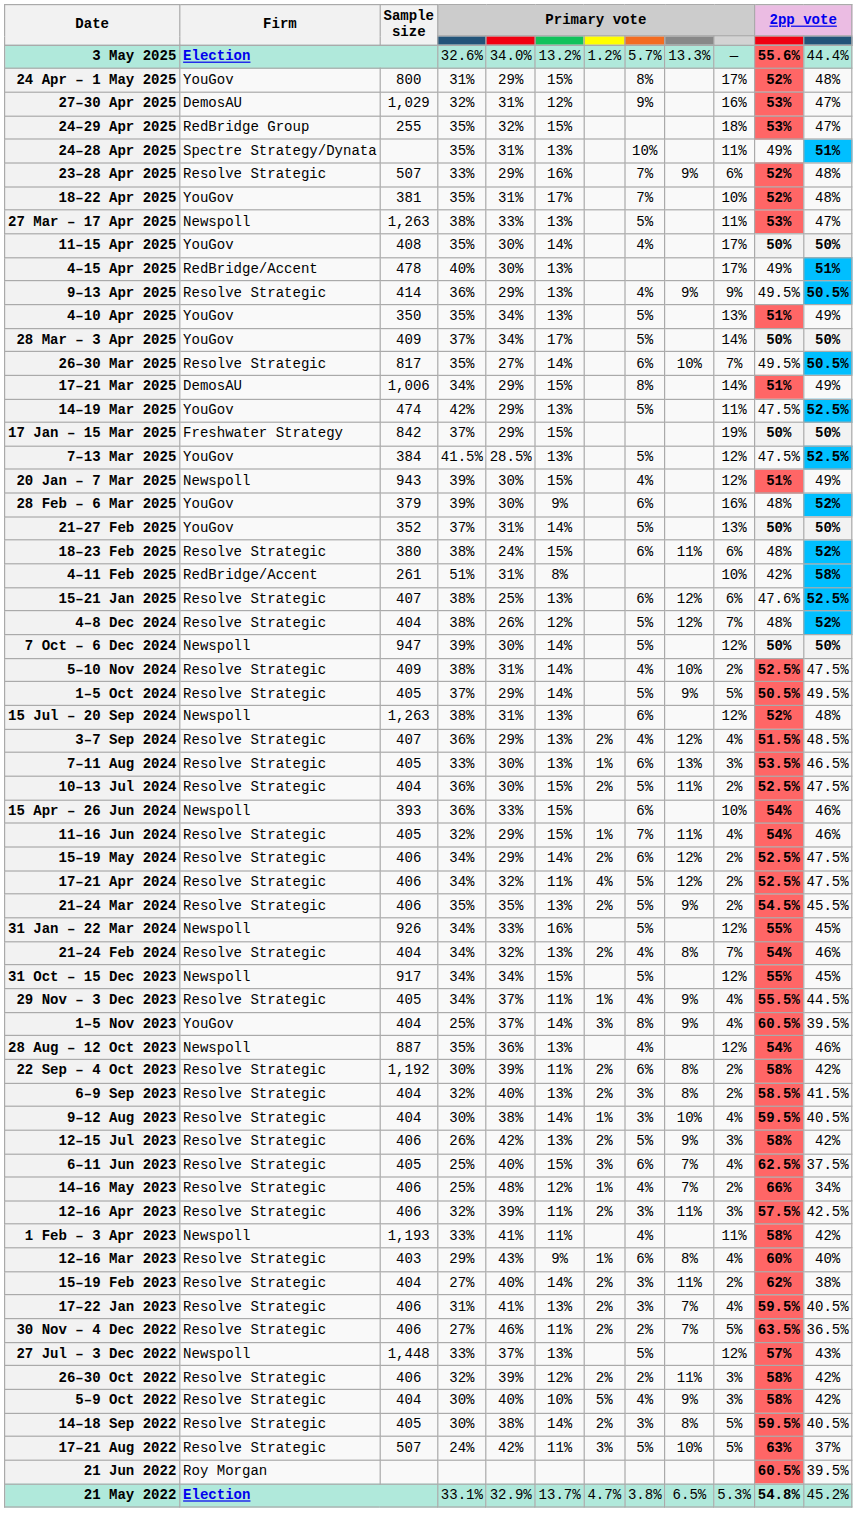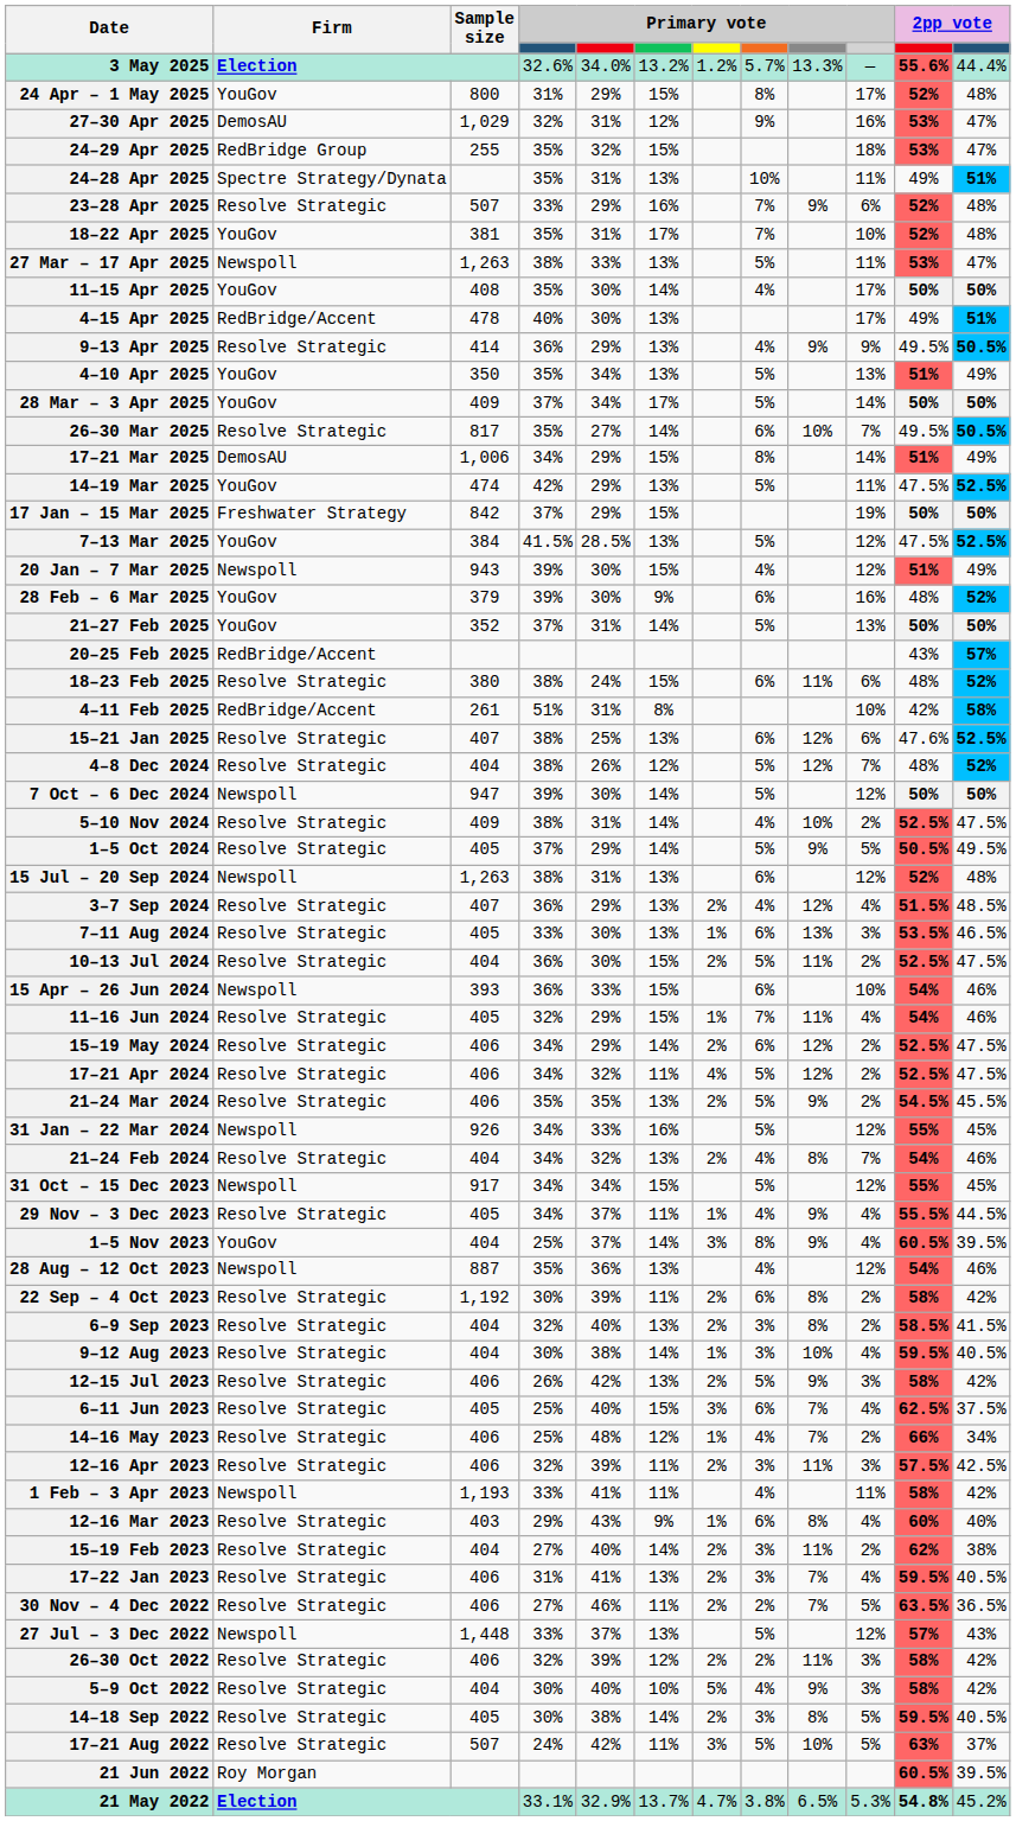 <table class="nowrap wikitable tpl-blanktable" style=text-align:center;font-size:90%>
 <tr>
 <th rowspan=2>Date</th>
 <th rowspan=2>Firm</th>
 <th rowspan=2>Sample<br>size</th>
 <th colspan=7 class=unsortable style=background:#ccc>Primary vote</th>
 <th colspan=2 class=unsortable style=background:#ebbce3><a href='#'>2pp vote</a></th>
 </tr>
 <tr>
 <th class="unsortable" style=background:#225479></th>
 <th class="unsortable" style="background:#F00011"></th>
 <th class=unsortable style=background:#10C25B></th>
 <th class=unsortable style=background:yellow></th>
 <th class=unsortable style=background:#f36c21></th>
 <th class=unsortable style=background:#888888></th>
 <th class=unsortable style=background:lightgray></th>
 <th class="unsortable" style="background:#F00011"></th>
 <th class="unsortable" style=background:#225479></th>
 </tr>
 <tr>
 </tr>
 <tr style=background:#b0e9db>
 <td style=text-align:right data-sort-value=3-May-2025><strong>3 May 2025</strong></td>
 <td colspan=2 style=text-align:left><strong><a href='#'>Election</a></strong></td>
 <td>32.6%</td>
 <td>34.0%</td>
 <td>13.2%</td>
 <td>1.2%</td>
 <td>5.7%</td>
 <td>13.3%</td>
 <td>—</td>
 <td style=background:#f66><strong>55.6%</strong></td>
 <td>44.4%</td>
 </tr>
 <tr>
 <th style=text-align:right>24 Apr – 1 May 2025</th>
 <td style="text-align:left;">YouGov</td>
 <td>800</td>
 <td>31%</td>
 <td>29%</td>
 <td>15%</td>
 <td></td>
 <td>8%</td>
 <td></td>
 <td>17%</td>
 <th style=background:#f66>52%</th>
 <td>48%</td>
 </tr>
 <tr>
 <th style=text-align:right>27–30 Apr 2025</th>
 <td style="text-align:left;">DemosAU</td>
 <td>1,029</td>
 <td>32%</td>
 <td>31%</td>
 <td>12%</td>
 <td></td>
 <td>9%</td>
 <td></td>
 <td>16%</td>
 <th style=background:#f66>53%</th>
 <td>47%</td>
 </tr>
 <tr>
 <th style=text-align:right>24–29 Apr 2025</th>
 <td style="text-align:left;">RedBridge Group</td>
 <td>255</td>
 <td>35%</td>
 <td>32%</td>
 <td>15%</td>
 <td></td>
 <td></td>
 <td></td>
 <td>18%</td>
 <th style=background:#f66>53%</th>
 <td>47%</td>
 </tr>
 <tr>
 <th style=text-align:right>24–28 Apr 2025</th>
 <td style="text-align:left;">Spectre Strategy/Dynata</td>
 <td></td>
 <td>35%</td>
 <td>31%</td>
 <td>13%</td>
 <td></td>
 <td>10%</td>
 <td></td>
 <td>11%</td>
 <td>49%</td>
 <th style=background:#00bfff>51%</th>
 </tr>
 <tr>
 <th style=text-align:right>23–28 Apr 2025</th>
 <td style="text-align:left;">Resolve Strategic</td>
 <td>507</td>
 <td>33%</td>
 <td>29%</td>
 <td>16%</td>
 <td></td>
 <td>7%</td>
 <td>9%</td>
 <td>6%</td>
 <th style=background:#f66>52%</th>
 <td>48%</td>
 </tr>
 <tr>
 <th style=text-align:right>18–22 Apr 2025</th>
 <td style="text-align:left;">YouGov</td>
 <td>381</td>
 <td>35%</td>
 <td>31%</td>
 <td>17%</td>
 <td></td>
 <td>7%</td>
 <td></td>
 <td>10%</td>
 <th style=background:#f66>52%</th>
 <td>48%</td>
 </tr>
 <tr>
 <th style=text-align:right>27 Mar – 17 Apr 2025</th>
 <td style="text-align:left;">Newspoll</td>
 <td>1,263</td>
 <td>38%</td>
 <td>33%</td>
 <td>13%</td>
 <td></td>
 <td>5%</td>
 <td></td>
 <td>11%</td>
 <th style=background:#f66>53%</th>
 <td>47%</td>
 </tr>
 <tr>
 <th style=text-align:right>11–15 Apr 2025</th>
 <td style="text-align:left;">YouGov</td>
 <td>408</td>
 <td>35%</td>
 <td>30%</td>
 <td>14%</td>
 <td></td>
 <td>4%</td>
 <td></td>
 <td>17%</td>
 <th>50%</th>
 <th>50%</th>
 </tr>
 <tr>
 <th style=text-align:right>4–15 Apr 2025</th>
 <td style="text-align:left;">RedBridge/Accent</td>
 <td>478</td>
 <td>40%</td>
 <td>30%</td>
 <td>13%</td>
 <td></td>
 <td></td>
 <td></td>
 <td>17%</td>
 <td>49%</td>
 <th style=background:#00bfff>51%</th>
 </tr>
 <tr>
 <th style=text-align:right>9–13 Apr 2025</th>
 <td style="text-align:left;">Resolve Strategic</td>
 <td>414</td>
 <td>36%</td>
 <td>29%</td>
 <td>13%</td>
 <td></td>
 <td>4%</td>
 <td>9%</td>
 <td>9%</td>
 <td>49.5%</td>
 <th style=background:#00bfff>50.5%</th>
 </tr>
 <tr>
 <th style=text-align:right>4–10 Apr 2025</th>
 <td style="text-align:left;">YouGov</td>
 <td>350</td>
 <td>35%</td>
 <td>34%</td>
 <td>13%</td>
 <td></td>
 <td>5%</td>
 <td></td>
 <td>13%</td>
 <th style=background:#f66>51%</th>
 <td>49%</td>
 </tr>
 <tr>
 <th style=text-align:right>28 Mar – 3 Apr 2025</th>
 <td style="text-align:left;">YouGov</td>
 <td>409</td>
 <td>37%</td>
 <td>34%</td>
 <td>17%</td>
 <td></td>
 <td>5%</td>
 <td></td>
 <td>14%</td>
 <th>50%</th>
 <th>50%</th>
 </tr>
 <tr>
 <th style=text-align:right>26–30 Mar 2025</th>
 <td style="text-align:left;">Resolve Strategic</td>
 <td>817</td>
 <td>35%</td>
 <td>27%</td>
 <td>14%</td>
 <td></td>
 <td>6%</td>
 <td>10%</td>
 <td>7%</td>
 <td>49.5%</td>
 <th style=background:#00bfff>50.5%</th>
 </tr>
 <tr>
 <th style=text-align:right>17–21 Mar 2025</th>
 <td style="text-align:left;">DemosAU</td>
 <td>1,006</td>
 <td>34%</td>
 <td>29%</td>
 <td>15%</td>
 <td></td>
 <td>8%</td>
 <td></td>
 <td>14%</td>
 <th style=background:#f66>51%</th>
 <td>49%</td>
 </tr>
 <tr>
 <th style=text-align:right>14–19 Mar 2025</th>
 <td style="text-align:left;">YouGov</td>
 <td>474</td>
 <td>42%</td>
 <td>29%</td>
 <td>13%</td>
 <td></td>
 <td>5%</td>
 <td></td>
 <td>11%</td>
 <td>47.5%</td>
 <th style=background:#00bfff>52.5%</th>
 </tr>
 <tr>
 <th style=text-align:right>17 Jan – 15 Mar 2025</th>
 <td style="text-align:left;">Freshwater Strategy</td>
 <td>842</td>
 <td>37%</td>
 <td>29%</td>
 <td>15%</td>
 <td></td>
 <td></td>
 <td></td>
 <td>19%</td>
 <th>50%</th>
 <th>50%</th>
 </tr>
 <tr>
 <th style=text-align:right>7–13 Mar 2025</th>
 <td style="text-align:left;">YouGov</td>
 <td>384</td>
 <td>41.5%</td>
 <td>28.5%</td>
 <td>13%</td>
 <td></td>
 <td>5%</td>
 <td></td>
 <td>12%</td>
 <td>47.5%</td>
 <th style=background:#00bfff>52.5%</th>
 </tr>
 <tr>
 <th style=text-align:right>20 Jan – 7 Mar 2025</th>
 <td style="text-align:left;">Newspoll</td>
 <td>943</td>
 <td>39%</td>
 <td>30%</td>
 <td>15%</td>
 <td></td>
 <td>4%</td>
 <td></td>
 <td>12%</td>
 <th style=background:#f66>51%</th>
 <td>49%</td>
 </tr>
 <tr>
 <th style=text-align:right>28 Feb – 6 Mar 2025</th>
 <td style="text-align:left;">YouGov</td>
 <td>379</td>
 <td>39%</td>
 <td>30%</td>
 <td>9%</td>
 <td></td>
 <td>6%</td>
 <td></td>
 <td>16%</td>
 <td>48%</td>
 <th style=background:#00bfff>52%</th>
 </tr>
 <tr>
 <th style=text-align:right>21–27 Feb 2025</th>
 <td style="text-align:left;">YouGov</td>
 <td>352</td>
 <td>37%</td>
 <td>31%</td>
 <td>14%</td>
 <td></td>
 <td>5%</td>
 <td></td>
 <td>13%</td>
 <th>50%</th>
 <th>50%</th>
+</tr>
+<tr>
+<th style=text-align:right>20–25 Feb 2025</th>
+<td style="text-align:left;">RedBridge/Accent</td>
+<td></td>
+<td></td>
+<td></td>
+<td></td>
+<td></td>
+<td></td>
+<td></td>
+<td></td>
+<td>43%</td>
+<th style=background:#00bfff>57%</th>
 </tr>
 <tr>
 <th style=text-align:right>18–23 Feb 2025</th>
 <td style="text-align:left;">Resolve Strategic</td>
 <td>380</td>
 <td>38%</td>
 <td>24%</td>
 <td>15%</td>
 <td></td>
 <td>6%</td>
 <td>11%</td>
 <td>6%</td>
 <td>48%</td>
 <th style=background:#00bfff>52%</th>
 </tr>
 <tr>
 <th style=text-align:right>4–11 Feb 2025</th>
 <td style="text-align:left;">RedBridge/Accent</td>
 <td>261</td>
 <td>51%</td>
 <td>31%</td>
 <td>8%</td>
 <td></td>
 <td></td>
 <td></td>
 <td>10%</td>
 <td>42%</td>
 <th style=background:#00bfff>58%</th>
 </tr>
 <tr>
 <th style=text-align:right>15–21 Jan 2025</th>
 <td style="text-align:left;">Resolve Strategic</td>
 <td>407</td>
 <td>38%</td>
 <td>25%</td>
 <td>13%</td>
 <td></td>
 <td>6%</td>
 <td>12%</td>
 <td>6%</td>
 <td>47.6%</td>
 <th style=background:#00bfff>52.5%</th>
 </tr>
 <tr>
 <th style=text-align:right>4–8 Dec 2024</th>
 <td style=text-align:left>Resolve Strategic</td>
 <td>404</td>
 <td>38%</td>
 <td>26%</td>
 <td>12%</td>
 <td></td>
 <td>5%</td>
 <td>12%</td>
 <td>7%</td>
 <td>48%</td>
 <th style=background:#00bfff>52%</th>
 </tr>
 <tr>
 <th style=text-align:right>7 Oct – 6 Dec 2024</th>
 <td style="text-align:left;">Newspoll</td>
 <td>947</td>
 <td>39%</td>
 <td>30%</td>
 <td>14%</td>
 <td></td>
 <td>5%</td>
 <td></td>
 <td>12%</td>
 <th>50%</th>
 <th>50%</th>
 </tr>
 <tr>
 <th style=text-align:right>5–10 Nov 2024</th>
 <td style=text-align:left>Resolve Strategic</td>
 <td>409</td>
 <td>38%</td>
 <td>31%</td>
 <td>14%</td>
 <td></td>
 <td>4%</td>
 <td>10%</td>
 <td>2%</td>
 <th style=background:#f66>52.5%</th>
 <td>47.5%</td>
 </tr>
 <tr>
 <th style=text-align:right>1–5 Oct 2024</th>
 <td style=text-align:left>Resolve Strategic</td>
 <td>405</td>
 <td>37%</td>
 <td>29%</td>
 <td>14%</td>
 <td></td>
 <td>5%</td>
 <td>9%</td>
 <td>5%</td>
 <th style=background:#f66>50.5%</th>
 <td>49.5%</td>
 </tr>
 <tr>
 <th style=text-align:right>15 Jul – 20 Sep 2024</th>
 <td style="text-align:left;">Newspoll</td>
 <td>1,263</td>
 <td>38%</td>
 <td>31%</td>
 <td>13%</td>
 <td></td>
 <td>6%</td>
 <td></td>
 <td>12%</td>
 <th style=background:#f66>52%</th>
 <td>48%</td>
 </tr>
 <tr>
 <th style=text-align:right>3–7 Sep 2024</th>
 <td style=text-align:left>Resolve Strategic</td>
 <td>407</td>
 <td>36%</td>
 <td>29%</td>
 <td>13%</td>
 <td>2%</td>
 <td>4%</td>
 <td>12%</td>
 <td>4%</td>
 <th style=background:#f66>51.5%</th>
 <td>48.5%</td>
 </tr>
 <tr>
 <th style=text-align:right>7–11 Aug 2024</th>
 <td style=text-align:left>Resolve Strategic</td>
 <td>405</td>
 <td>33%</td>
 <td>30%</td>
 <td>13%</td>
 <td>1%</td>
 <td>6%</td>
 <td>13%</td>
 <td>3%</td>
 <td ! style=background:#f66><strong>53.5%</strong></td>
 <td>46.5%</td>
 </tr>
 <tr>
 <th style=text-align:right>10–13 Jul 2024</th>
 <td style=text-align:left>Resolve Strategic</td>
 <td>404</td>
 <td>36%</td>
 <td>30%</td>
 <td>15%</td>
 <td>2%</td>
 <td>5%</td>
 <td>11%</td>
 <td>2%</td>
 <th style=background:#f66>52.5%</th>
 <td>47.5%</td>
 </tr>
 <tr>
 <th style=text-align:right>15 Apr – 26 Jun 2024</th>
 <td style="text-align:left;">Newspoll</td>
 <td>393</td>
 <td>36%</td>
 <td>33%</td>
 <td>15%</td>
 <td></td>
 <td>6%</td>
 <td></td>
 <td>10%</td>
 <th style=background:#f66>54%</th>
 <td>46%</td>
 </tr>
 <tr>
 <th style=text-align:right>11–16 Jun 2024</th>
 <td style=text-align:left>Resolve Strategic</td>
 <td>405</td>
 <td>32%</td>
 <td>29%</td>
 <td>15%</td>
 <td>1%</td>
 <td>7%</td>
 <td>11%</td>
 <td>4%</td>
 <th style=background:#f66>54%</th>
 <td>46%</td>
 </tr>
 <tr>
 <th style=text-align:right>15–19 May 2024</th>
 <td style=text-align:left>Resolve Strategic</td>
 <td>406</td>
 <td>34%</td>
 <td>29%</td>
 <td>14%</td>
 <td>2%</td>
 <td>6%</td>
 <td>12%</td>
 <td>2%</td>
 <th style=background:#f66>52.5%</th>
 <td>47.5%</td>
 </tr>
 <tr>
 <th style=text-align:right>17–21 Apr 2024</th>
 <td style=text-align:left>Resolve Strategic</td>
 <td>406</td>
 <td>34%</td>
 <td>32%</td>
 <td>11%</td>
 <td>4%</td>
 <td>5%</td>
 <td>12%</td>
 <td>2%</td>
 <th style=background:#f66>52.5%</th>
 <td>47.5%</td>
 </tr>
 <tr>
 <th style=text-align:right>21–24 Mar 2024</th>
 <td style=text-align:left>Resolve Strategic</td>
 <td>406</td>
 <td>35%</td>
 <td>35%</td>
 <td>13%</td>
 <td>2%</td>
 <td>5%</td>
 <td>9%</td>
 <td>2%</td>
 <th style=background:#f66>54.5%</th>
 <td>45.5%</td>
 </tr>
 <tr>
 <th style=text-align:right>31 Jan – 22 Mar 2024</th>
 <td style="text-align:left;">Newspoll</td>
 <td>926</td>
 <td>34%</td>
 <td>33%</td>
 <td>16%</td>
 <td></td>
 <td>5%</td>
 <td></td>
 <td>12%</td>
 <th style=background:#f66>55%</th>
 <td>45%</td>
 </tr>
 <tr>
 <th style=text-align:right>21–24 Feb 2024</th>
 <td style=text-align:left>Resolve Strategic</td>
 <td>404</td>
 <td>34%</td>
 <td>32%</td>
 <td>13%</td>
 <td>2%</td>
 <td>4%</td>
 <td>8%</td>
 <td>7%</td>
 <th style=background:#f66>54%</th>
 <td>46%</td>
 </tr>
 <tr>
 <th style=text-align:right>31 Oct – 15 Dec 2023</th>
 <td style="text-align:left;">Newspoll</td>
 <td>917</td>
 <td>34%</td>
 <td>34%</td>
 <td>15%</td>
 <td></td>
 <td>5%</td>
 <td></td>
 <td>12%</td>
 <th style=background:#f66>55%</th>
 <td>45%</td>
 </tr>
 <tr>
 <th style=text-align:right>29 Nov – 3 Dec 2023</th>
 <td style=text-align:left>Resolve Strategic</td>
 <td>405</td>
 <td>34%</td>
 <td>37%</td>
 <td>11%</td>
 <td>1%</td>
 <td>4%</td>
 <td>9%</td>
 <td>4%</td>
 <th style=background:#f66>55.5%</th>
 <td>44.5%</td>
 </tr>
 <tr>
 <th style=text-align:right>1–5 Nov 2023</th>
 <td style="text-align:left;">YouGov</td>
 <td>404</td>
 <td>25%</td>
 <td>37%</td>
 <td>14%</td>
 <td>3%</td>
 <td>8%</td>
 <td>9%</td>
 <td>4%</td>
 <th style=background:#f66>60.5%</th>
 <td>39.5%</td>
 </tr>
 <tr>
 <th style=text-align:right>28 Aug – 12 Oct 2023</th>
 <td style="text-align:left;">Newspoll</td>
 <td>887</td>
 <td>35%</td>
 <td>36%</td>
 <td>13%</td>
 <td></td>
 <td>4%</td>
 <td></td>
 <td>12%</td>
 <th style=background:#f66>54%</th>
 <td>46%</td>
 </tr>
 <tr>
 <th style=text-align:right>22 Sep – 4 Oct 2023</th>
 <td style=text-align:left>Resolve Strategic</td>
 <td>1,192</td>
 <td>30%</td>
 <td>39%</td>
 <td>11%</td>
 <td>2%</td>
 <td>6%</td>
 <td>8%</td>
 <td>2%</td>
 <th style=background:#f66>58%</th>
 <td>42%</td>
 </tr>
 <tr>
 <th style=text-align:right>6–9 Sep 2023</th>
 <td style=text-align:left>Resolve Strategic</td>
 <td>404</td>
 <td>32%</td>
 <td>40%</td>
 <td>13%</td>
 <td>2%</td>
 <td>3%</td>
 <td>8%</td>
 <td>2%</td>
 <th style=background:#f66>58.5%</th>
 <td>41.5%</td>
 </tr>
 <tr>
 <th style=text-align:right>9–12 Aug 2023</th>
 <td style=text-align:left>Resolve Strategic</td>
 <td>404</td>
 <td>30%</td>
 <td>38%</td>
 <td>14%</td>
 <td>1%</td>
 <td>3%</td>
 <td>10%</td>
 <td>4%</td>
 <th style=background:#f66>59.5%</th>
 <td>40.5%</td>
 </tr>
 <tr>
 <th style=text-align:right>12–15 Jul 2023</th>
 <td style=text-align:left>Resolve Strategic</td>
 <td>406</td>
 <td>26%</td>
 <td>42%</td>
 <td>13%</td>
 <td>2%</td>
 <td>5%</td>
 <td>9%</td>
 <td>3%</td>
 <th style=background:#f66>58%</th>
 <td>42%</td>
 </tr>
 <tr>
 <th style=text-align:right>6–11 Jun 2023</th>
 <td style=text-align:left>Resolve Strategic</td>
 <td>405</td>
 <td>25%</td>
 <td>40%</td>
 <td>15%</td>
 <td>3%</td>
 <td>6%</td>
 <td>7%</td>
 <td>4%</td>
 <th style=background:#f66>62.5%</th>
 <td>37.5%</td>
 </tr>
 <tr>
 <th style=text-align:right>14–16 May 2023</th>
 <td style="text-align:left;">Resolve Strategic</td>
 <td>406</td>
 <td>25%</td>
 <td>48%</td>
 <td>12%</td>
 <td>1%</td>
 <td>4%</td>
 <td>7%</td>
 <td>2%</td>
 <th style=background:#f66>66%</th>
 <td>34%</td>
 </tr>
 <tr>
 <th style=text-align:right>12–16 Apr 2023</th>
 <td style="text-align:left;">Resolve Strategic</td>
 <td>406</td>
 <td>32%</td>
 <td>39%</td>
 <td>11%</td>
 <td>2%</td>
 <td>3%</td>
 <td>11%</td>
 <td>3%</td>
 <th style=background:#f66>57.5%</th>
 <td>42.5%</td>
 </tr>
 <tr>
 <th style=text-align:right>1 Feb – 3 Apr 2023</th>
 <td style="text-align:left;">Newspoll</td>
 <td>1,193</td>
 <td>33%</td>
 <td>41%</td>
 <td>11%</td>
 <td></td>
 <td>4%</td>
 <td></td>
 <td>11%</td>
 <th style=background:#f66>58%</th>
 <td>42%</td>
 </tr>
 <tr>
 <th style=text-align:right>12–16 Mar 2023</th>
 <td style="text-align:left;">Resolve Strategic</td>
 <td>403</td>
 <td>29%</td>
 <td>43%</td>
 <td>9%</td>
 <td>1%</td>
 <td>6%</td>
 <td>8%</td>
 <td>4%</td>
 <th style=background:#f66>60%</th>
 <td>40%</td>
 </tr>
 <tr>
 <th style=text-align:right>15–19 Feb 2023</th>
 <td style="text-align:left;">Resolve Strategic</td>
 <td>404</td>
 <td>27%</td>
 <td>40%</td>
 <td>14%</td>
 <td>2%</td>
 <td>3%</td>
 <td>11%</td>
 <td>2%</td>
 <th style=background:#f66>62%</th>
 <td>38%</td>
 </tr>
 <tr>
 <th style=text-align:right>17–22 Jan 2023</th>
 <td style="text-align:left;">Resolve Strategic</td>
 <td>406</td>
 <td>31%</td>
 <td>41%</td>
 <td>13%</td>
 <td>2%</td>
 <td>3%</td>
 <td>7%</td>
 <td>4%</td>
 <th style=background:#f66>59.5%</th>
 <td>40.5%</td>
 </tr>
 <tr>
 <th style=text-align:right>30 Nov – 4 Dec 2022</th>
 <td style="text-align:left;">Resolve Strategic</td>
 <td>406</td>
 <td>27%</td>
 <td>46%</td>
 <td>11%</td>
 <td>2%</td>
 <td>2%</td>
 <td>7%</td>
 <td>5%</td>
 <th style=background:#f66>63.5%</th>
 <td>36.5%</td>
 </tr>
 <tr>
 <th style=text-align:right>27 Jul – 3 Dec 2022</th>
 <td style="text-align:left;">Newspoll</td>
 <td>1,448</td>
 <td>33%</td>
 <td>37%</td>
 <td>13%</td>
 <td></td>
 <td>5%</td>
 <td></td>
 <td>12%</td>
 <th style=background:#f66>57%</th>
 <td>43%</td>
 </tr>
 <tr>
 <th style=text-align:right>26–30 Oct 2022</th>
 <td style="text-align:left;">Resolve Strategic</td>
 <td>406</td>
 <td>32%</td>
 <td>39%</td>
 <td>12%</td>
 <td>2%</td>
 <td>2%</td>
 <td>11%</td>
 <td>3%</td>
 <th style=background:#f66>58%</th>
 <td>42%</td>
 </tr>
 <tr>
 <th style=text-align:right>5–9 Oct 2022</th>
 <td style="text-align:left;">Resolve Strategic</td>
 <td>404</td>
 <td>30%</td>
 <td>40%</td>
 <td>10%</td>
 <td>5%</td>
 <td>4%</td>
 <td>9%</td>
 <td>3%</td>
 <th style=background:#f66>58%</th>
 <td>42%</td>
 </tr>
 <tr>
 <th style=text-align:right data-sort-value=18-September-2022>14–18 Sep 2022</th>
 <td style="text-align:left;">Resolve Strategic</td>
 <td>405</td>
 <td>30%</td>
 <td>38%</td>
 <td>14%</td>
 <td>2%</td>
 <td>3%</td>
 <td>8%</td>
 <td>5%</td>
 <th style=background:#f66>59.5%</th>
 <td>40.5%</td>
 </tr>
 <tr>
 <th style=text-align:right data-sort-value=22-August-2022>17–21 Aug 2022</th>
 <td style="text-align:left;">Resolve Strategic</td>
 <td>507</td>
 <td>24%</td>
 <td>42%</td>
 <td>11%</td>
 <td>3%</td>
 <td>5%</td>
 <td>10%</td>
 <td>5%</td>
 <th style=background:#f66>63%</th>
 <td>37%</td>
 </tr>
 <tr>
 <th style=text-align:right data-sort-value=21-June-2022>21 Jun 2022</th>
 <td style=text-align:left>Roy Morgan</td>
 <td></td>
 <td></td>
 <td></td>
 <td></td>
 <td></td>
 <td></td>
 <td></td>
 <td></td>
 <th style=background:#f66>60.5%</th>
 <td>39.5%</td>
 </tr>
 <tr style=background:#b0e9db>
 <td style=text-align:right data-sort-value=21-May-2022><strong>21 May 2022</strong></td>
 <td colspan=2 style=text-align:left><strong><a href='#'>Election</a></strong></td>
 <td>33.1%</td>
 <td>32.9%</td>
 <td>13.7%</td>
 <td>4.7%</td>
 <td>3.8%</td>
 <td>6.5%</td>
 <td>5.3%</td>
 <td><strong>54.8%</strong></td>
 <td>45.2%</td>
 </tr>
 </table>
